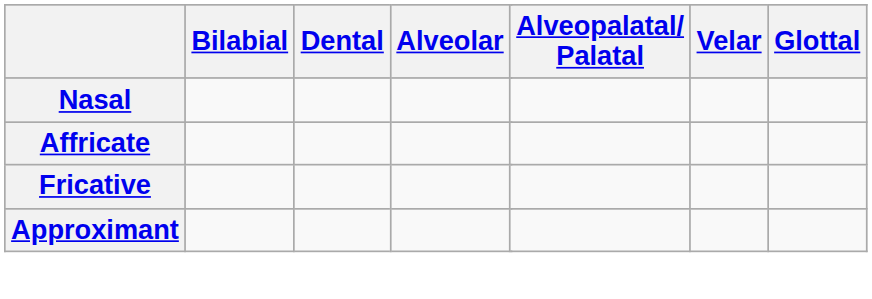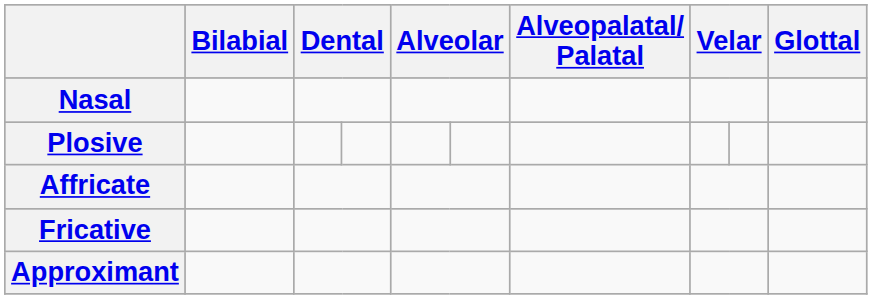 <table class="wikitable">
 <tr>
 <th></th>
 <th><a href='#'>Bilabial</a></th>
 <th colspan="2"><a href='#'>Dental</a></th>
 <th colspan="2"><a href='#'>Alveolar</a></th>
 <th><a href='#'>Alveopalatal/<br>Palatal</a></th>
 <th colspan="2"><a href='#'>Velar</a></th>
 <th><a href='#'>Glottal</a></th>
 </tr>
 <tr align=center>
 <th><a href='#'>Nasal</a></th>
 <td></td>
 <td colspan="2"></td>
 <td colspan="2"></td>
 <td></td>
 <td colspan="2"></td>
+<td></td>
+</tr>
+<tr align=center>
+<th><a href='#'>Plosive</a></th>
+<td></td>
+<td></td>
+<td></td>
+<td></td>
+<td></td>
+<td></td>
+<td></td>
+<td></td>
 <td></td>
 </tr>
 <tr align=center>
 <th><a href='#'>Affricate</a></th>
 <td></td>
 <td colspan="2"></td>
 <td colspan="2"></td>
 <td></td>
 <td colspan="2"></td>
 <td></td>
 </tr>
 <tr align=center>
 <th><a href='#'>Fricative</a></th>
 <td></td>
 <td colspan="2"></td>
 <td colspan="2"></td>
 <td></td>
 <td colspan="2"></td>
 <td></td>
 </tr>
 <tr align=center>
 <th><a href='#'>Approximant</a></th>
 <td></td>
 <td colspan="2"></td>
 <td colspan="2"></td>
 <td></td>
 <td colspan="2"></td>
 <td></td>
 </tr>
 </table>
